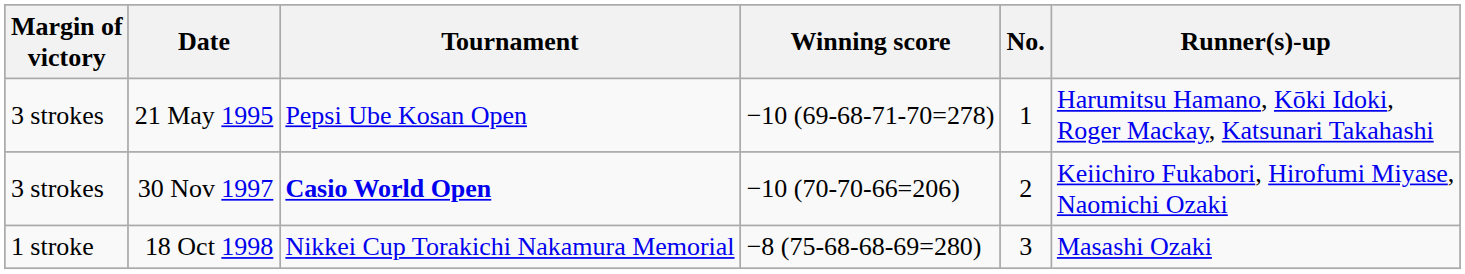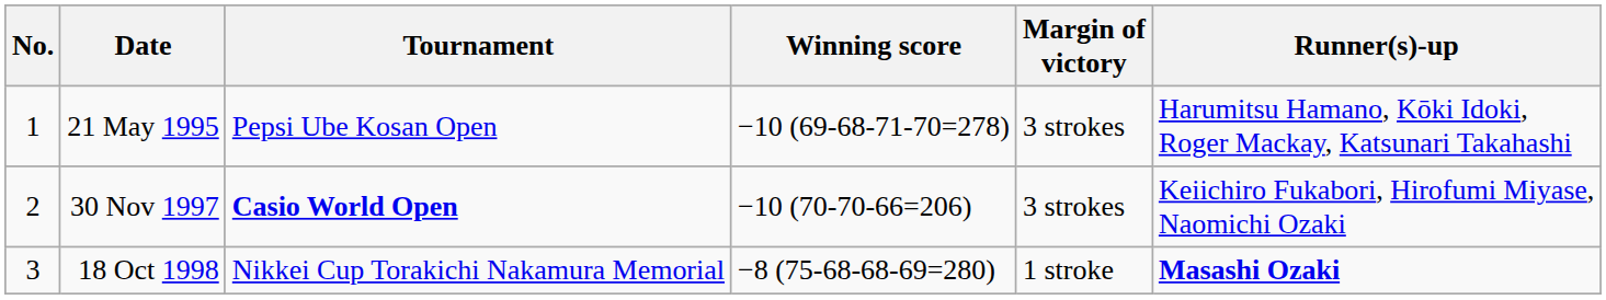 <table class="wikitable" style="font-size:95%;">
 <tr>
-<th>Margin of<br>victory</th>
+<th>No.</th>
 <th>Date</th>
 <th>Tournament</th>
 <th>Winning score</th>
-<th>No.</th>
+<th>Margin of<br>victory</th>
 <th>Runner(s)-up</th>
 </tr>
 <tr>
-<td>3 strokes</td>
+<td align=center>1</td>
 <td align=right>21 May <a href='#'>1995</a></td>
 <td><a href='#'>Pepsi Ube Kosan Open</a></td>
 <td>−10 (69-68-71-70=278)</td>
-<td align=center>1</td>
+<td>3 strokes</td>
 <td> <a href='#'>Harumitsu Hamano</a>,  <a href='#'>Kōki Idoki</a>,<br> <a href='#'>Roger Mackay</a>,  <a href='#'>Katsunari Takahashi</a></td>
 </tr>
 <tr>
-<td>3 strokes</td>
+<td align=center>2</td>
 <td align=right>30 Nov <a href='#'>1997</a></td>
 <td><strong><a href='#'>Casio World Open</a></strong></td>
 <td>−10 (70-70-66=206)</td>
-<td align=center>2</td>
+<td>3 strokes</td>
 <td> <a href='#'>Keiichiro Fukabori</a>,  <a href='#'>Hirofumi Miyase</a>,<br> <a href='#'>Naomichi Ozaki</a></td>
 </tr>
 <tr>
-<td>1 stroke</td>
+<td align=center>3</td>
 <td align=right>18 Oct <a href='#'>1998</a></td>
 <td><a href='#'>Nikkei Cup Torakichi Nakamura Memorial</a></td>
 <td>−8 (75-68-68-69=280)</td>
-<td align=center>3</td>
-<td> <a href='#'>Masashi Ozaki</a></td>
+<td>1 stroke</td>
+<td><strong> <a href='#'>Masashi Ozaki</a></strong></td>
 </tr>
 </table>
